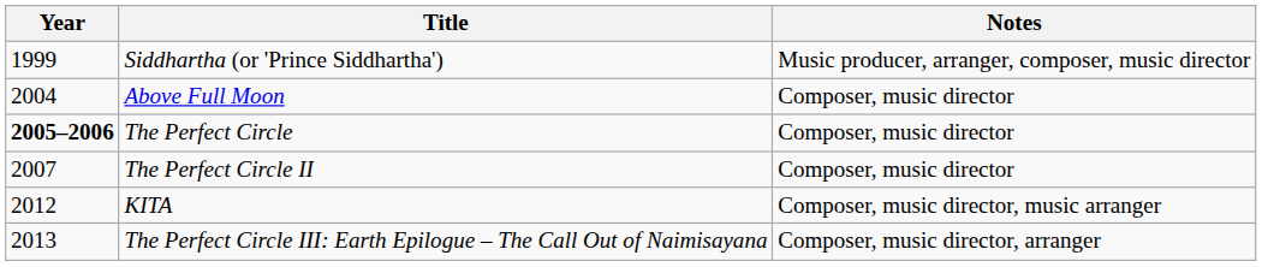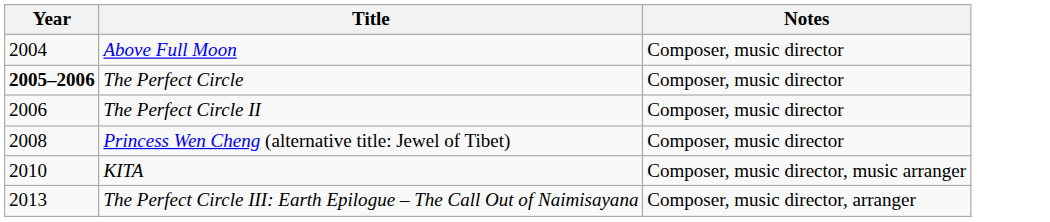 <table class="wikitable">
 <tr>
 <th>Year</th>
 <th>Title</th>
 <th>Notes</th>
-</tr>
-<tr>
-<td>1999</td>
-<td><em>Siddhartha</em> (or 'Prince Siddhartha')</td>
-<td>Music producer, arranger, composer, music director</td>
 </tr>
 <tr>
 <td>2004</td>
 <td><em><a href='#'>Above Full Moon</a></em></td>
 <td>Composer, music director</td>
 </tr>
 <tr>
 <td><strong>2005–2006</strong></td>
 <td><em>The Perfect Circle</em></td>
 <td>Composer, music director</td>
 </tr>
 <tr>
-<td>2007</td>
+<td>2006</td>
 <td><em>The Perfect Circle II</em></td>
 <td>Composer, music director</td>
 </tr>
 <tr>
-<td>2012</td>
+<td>2008</td>
+<td><em><a href='#'>Princess Wen Cheng</a></em> (alternative title: Jewel of Tibet)</td>
+<td>Composer, music director</td>
+</tr>
+<tr>
+<td>2010</td>
 <td><em>KITA</em></td>
 <td>Composer, music director, music arranger</td>
 </tr>
 <tr>
 <td>2013</td>
 <td><em>The Perfect Circle III: Earth Epilogue – The Call Out of Naimisayana</em></td>
 <td>Composer, music director, arranger</td>
 </tr>
 </table>
